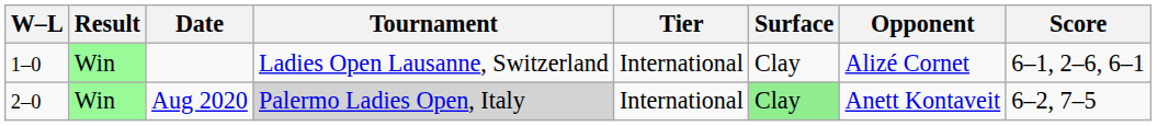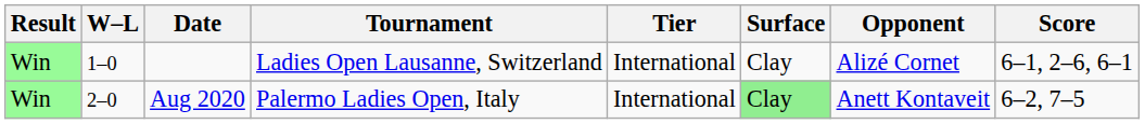 <table class="sortable wikitable">
 <tr>
+<th>Result</th>
 <th class="unsortable">W–L</th>
-<th>Result</th>
 <th>Date</th>
 <th>Tournament</th>
 <th>Tier</th>
 <th>Surface</th>
 <th>Opponent</th>
 <th class="unsortable">Score</th>
 </tr>
 <tr>
+<td bgcolor=98FB98>Win</td>
 <td><small>1–0</small></td>
-<td bgcolor=98FB98>Win</td>
 <td><a href='#'></a></td>
 <td><a href='#'>Ladies Open Lausanne</a>, Switzerland</td>
 <td>International</td>
 <td>Clay</td>
 <td> <a href='#'>Alizé Cornet</a></td>
 <td>6–1, 2–6, 6–1</td>
 </tr>
 <tr>
+<td bgcolor=98FB98>Win</td>
 <td><small>2–0</small></td>
-<td bgcolor=98FB98>Win</td>
 <td><a href='#'>Aug 2020</a></td>
-<td style="background: lightgrey;"><a href='#'>Palermo Ladies Open</a>, Italy</td>
+<td><a href='#'>Palermo Ladies Open</a>, Italy</td>
 <td>International</td>
 <td style="background: lightgreen;">Clay</td>
 <td> <a href='#'>Anett Kontaveit</a></td>
 <td>6–2, 7–5</td>
 </tr>
 </table>
